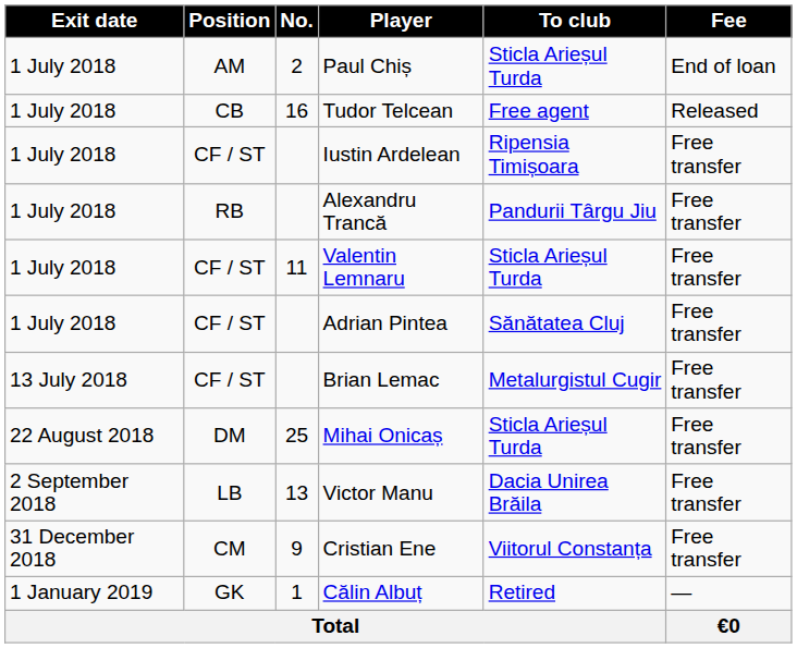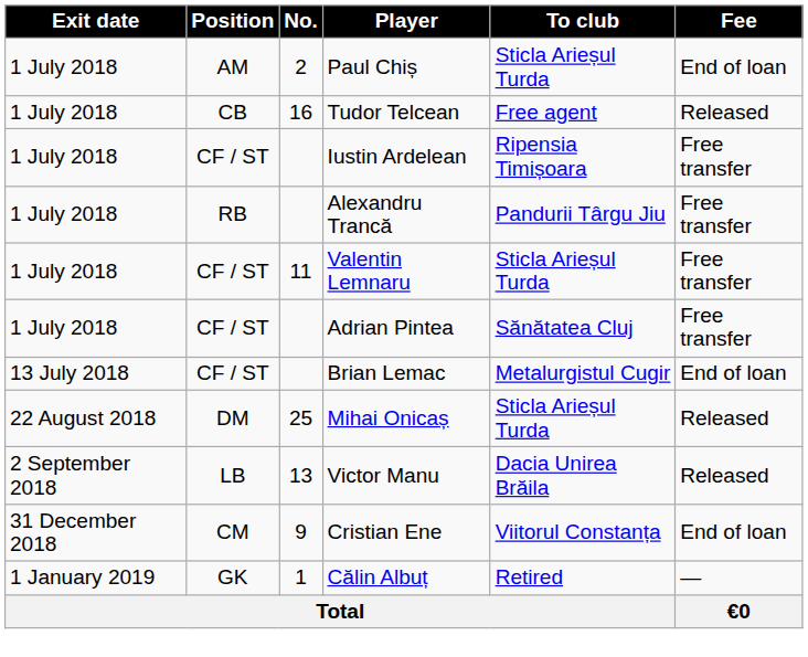 <table class="wikitable sortable">
 <tr>
 <th style="background:#000000;color:#fefefe;text-align:center;"><strong>Exit date</strong></th>
 <th style="background:#000000;color:#fefefe;text-align:center;"><strong>Position</strong></th>
 <th style="background:#000000;color:#fefefe;text-align:center;"><strong>No.</strong></th>
 <th style="background:#000000;color:#fefefe;text-align:center;"><strong>Player</strong></th>
 <th style="background:#000000;color:#fefefe;text-align:center;"><strong>To club</strong></th>
 <th style="background:#000000;color:#fefefe;text-align:center;"><strong>Fee</strong></th>
 </tr>
 <tr>
 <td>1 July 2018</td>
 <td style="text-align:center;">AM</td>
 <td style="text-align:center;">2</td>
 <td style="text-align:left;"> Paul Chiș</td>
 <td style="text-align:left;"> <a href='#'>Sticla Arieșul Turda</a></td>
 <td>End of loan</td>
 </tr>
 <tr>
 <td>1 July 2018</td>
 <td style="text-align:center;">CB</td>
 <td style="text-align:center;">16</td>
 <td style="text-align:left;"> Tudor Telcean</td>
 <td style="text-align:left;"><a href='#'>Free agent</a></td>
 <td>Released</td>
 </tr>
 <tr>
 <td>1 July 2018</td>
 <td style="text-align:center;">CF / ST</td>
 <td style="text-align:center;"></td>
 <td style="text-align:left;"> Iustin Ardelean</td>
 <td style="text-align:left;"> <a href='#'>Ripensia Timișoara</a></td>
 <td>Free transfer</td>
 </tr>
 <tr>
 <td>1 July 2018</td>
 <td style="text-align:center;">RB</td>
 <td style="text-align:center;"></td>
 <td style="text-align:left;"> Alexandru Trancă</td>
 <td style="text-align:left;"> <a href='#'>Pandurii Târgu Jiu</a></td>
 <td>Free transfer</td>
 </tr>
 <tr>
 <td>1 July 2018</td>
 <td style="text-align:center;">CF / ST</td>
 <td style="text-align:center;">11</td>
 <td style="text-align:left;"> <a href='#'>Valentin Lemnaru</a></td>
 <td style="text-align:left;"> <a href='#'>Sticla Arieșul Turda</a></td>
 <td>Free transfer</td>
 </tr>
 <tr>
 <td>1 July 2018</td>
 <td style="text-align:center;">CF / ST</td>
 <td style="text-align:center;"></td>
 <td style="text-align:left;"> Adrian Pintea</td>
 <td style="text-align:left;"> <a href='#'>Sănătatea Cluj</a></td>
 <td>Free transfer</td>
 </tr>
 <tr>
 <td>13 July 2018</td>
 <td style="text-align:center;">CF / ST</td>
 <td style="text-align:center;"></td>
 <td style="text-align:left;"> Brian Lemac</td>
 <td style="text-align:left;"> <a href='#'>Metalurgistul Cugir</a></td>
-<td>Free transfer</td>
+<td>End of loan</td>
 </tr>
 <tr>
 <td>22 August 2018</td>
 <td style="text-align:center;">DM</td>
 <td style="text-align:center;">25</td>
 <td style="text-align:left;"> <a href='#'>Mihai Onicaș</a></td>
 <td style="text-align:left;"> <a href='#'>Sticla Arieșul Turda</a></td>
-<td>Free transfer</td>
+<td>Released</td>
 </tr>
 <tr>
 <td>2 September 2018</td>
 <td style="text-align:center;">LB</td>
 <td style="text-align:center;">13</td>
 <td style="text-align:left;"> Victor Manu</td>
 <td style="text-align:left;"> <a href='#'>Dacia Unirea Brăila</a></td>
-<td>Free transfer</td>
+<td>Released</td>
 </tr>
 <tr>
 <td>31 December 2018</td>
 <td style="text-align:center;">CM</td>
 <td style="text-align:center;">9</td>
 <td style="text-align:left;"> Cristian Ene</td>
 <td style="text-align:left;"> <a href='#'>Viitorul Constanța</a></td>
-<td>Free transfer</td>
+<td>End of loan</td>
 </tr>
 <tr>
 <td>1 January 2019</td>
 <td style="text-align:center;">GK</td>
 <td style="text-align:center;">1</td>
 <td style="text-align:left;"> <a href='#'>Călin Albuț</a></td>
 <td style="text-align:left;"><a href='#'>Retired</a></td>
 <td>—</td>
 </tr>
 <tr>
 <th colspan="5">Total</th>
 <th colspan="2">€0</th>
 </tr>
 </table>
